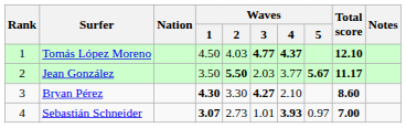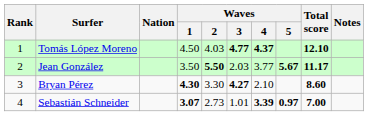 <table class="wikitable sortable" style="text-align:center">
 <tr>
 <th rowspan=2>Rank</th>
 <th rowspan=2>Surfer</th>
 <th rowspan=2>Nation</th>
 <th colspan=5>Waves</th>
 <th rowspan=2>Total<br>score</th>
 <th rowspan=2>Notes</th>
 </tr>
 <tr>
 <th>1</th>
 <th>2</th>
 <th>3</th>
 <th>4</th>
 <th>5</th>
 </tr>
 <tr bgcolor=ccffcc>
 <td>1</td>
 <td align=left><a href='#'>Tomás López Moreno</a></td>
 <td align=left></td>
 <td>4.50</td>
 <td>4.03</td>
 <td><strong>4.77</strong></td>
 <td><strong>4.37</strong></td>
 <td></td>
 <td><strong>12.10</strong></td>
 <td></td>
 </tr>
 <tr bgcolor=ccffcc>
 <td>2</td>
 <td align=left><a href='#'>Jean González</a></td>
 <td align=left></td>
 <td>3.50</td>
 <td><strong>5.50</strong></td>
 <td>2.03</td>
 <td>3.77</td>
 <td><strong>5.67</strong></td>
 <td><strong>11.17</strong></td>
 <td></td>
 </tr>
 <tr>
 <td>3</td>
 <td align=left><a href='#'>Bryan Pérez</a></td>
 <td align=left></td>
 <td><strong>4.30</strong></td>
 <td>3.30</td>
 <td><strong>4.27</strong></td>
 <td>2.10</td>
 <td></td>
 <td><strong>8.60</strong></td>
 <td></td>
 </tr>
 <tr>
 <td>4</td>
 <td align=left><a href='#'>Sebastián Schneider</a></td>
 <td align=left></td>
 <td><strong>3.07</strong></td>
 <td>2.73</td>
 <td>1.01</td>
-<td><strong>3.93</strong></td>
-<td>0.97</td>
+<td><strong>3.39</strong></td>
+<td><strong>0.97</strong></td>
 <td><strong>7.00</strong></td>
 <td></td>
 </tr>
 </table>
